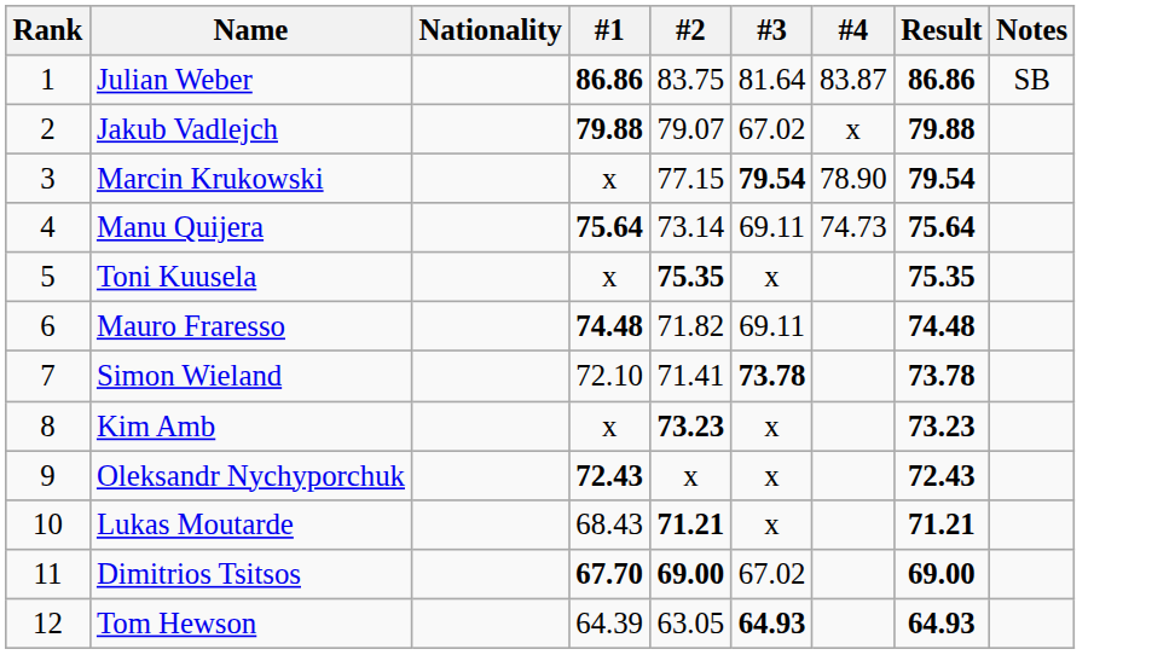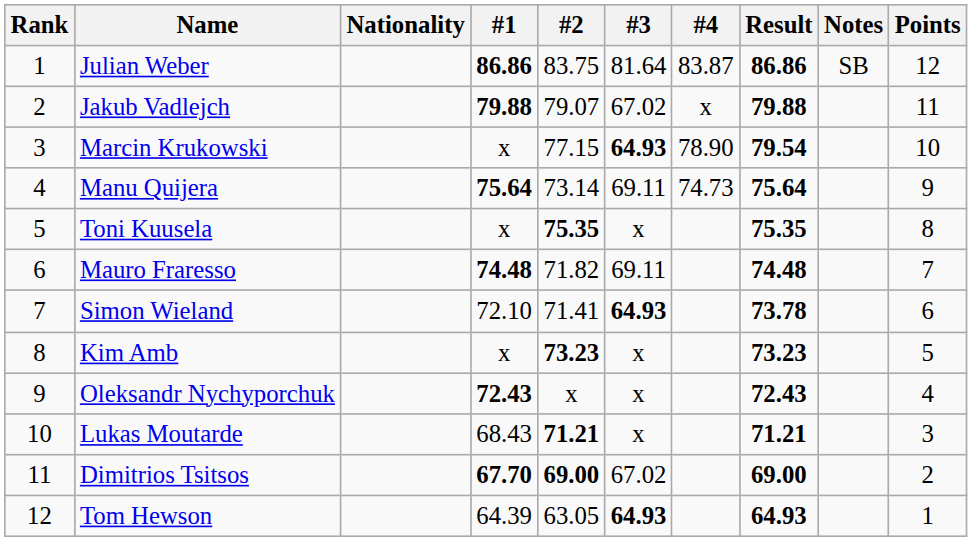 <table class="wikitable sortable" style="text-align:center; font-size:95%">
 <tr>
 <th>Rank</th>
 <th>Name</th>
 <th>Nationality</th>
 <th>#1</th>
 <th>#2</th>
 <th>#3</th>
 <th>#4</th>
 <th>Result</th>
 <th>Notes</th>
+<th>Points</th>
 </tr>
 <tr>
 <td>1</td>
 <td align=left><a href='#'>Julian Weber</a></td>
 <td align=left></td>
 <td><strong>86.86</strong></td>
 <td>83.75</td>
 <td>81.64</td>
 <td>83.87</td>
 <td><strong>86.86</strong></td>
 <td>SB</td>
+<td>12</td>
 </tr>
 <tr>
 <td>2</td>
 <td align=left><a href='#'>Jakub Vadlejch</a></td>
 <td align=left></td>
 <td><strong>79.88</strong></td>
 <td>79.07</td>
 <td>67.02</td>
 <td>x</td>
 <td><strong>79.88</strong></td>
 <td></td>
+<td>11</td>
 </tr>
 <tr>
 <td>3</td>
 <td align=left><a href='#'>Marcin Krukowski</a></td>
 <td align=left></td>
 <td>x</td>
 <td>77.15</td>
-<td><strong>79.54</strong></td>
+<td><strong>64.93</strong></td>
 <td>78.90</td>
 <td><strong>79.54</strong></td>
 <td></td>
+<td>10</td>
 </tr>
 <tr>
 <td>4</td>
 <td align=left><a href='#'>Manu Quijera</a></td>
 <td align=left></td>
 <td><strong>75.64</strong></td>
 <td>73.14</td>
 <td>69.11</td>
 <td>74.73</td>
 <td><strong>75.64</strong></td>
 <td></td>
+<td>9</td>
 </tr>
 <tr>
 <td>5</td>
 <td align=left><a href='#'>Toni Kuusela</a></td>
 <td align=left></td>
 <td>x</td>
 <td><strong>75.35</strong></td>
 <td>x</td>
 <td></td>
 <td><strong>75.35</strong></td>
 <td></td>
+<td>8</td>
 </tr>
 <tr>
 <td>6</td>
 <td align=left><a href='#'>Mauro Fraresso</a></td>
 <td align=left></td>
 <td><strong>74.48</strong></td>
 <td>71.82</td>
 <td>69.11</td>
 <td></td>
 <td><strong>74.48</strong></td>
 <td></td>
+<td>7</td>
 </tr>
 <tr>
 <td>7</td>
 <td align=left><a href='#'>Simon Wieland</a></td>
 <td align=left></td>
 <td>72.10</td>
 <td>71.41</td>
-<td><strong>73.78</strong></td>
+<td><strong>64.93</strong></td>
 <td></td>
 <td><strong>73.78</strong></td>
 <td></td>
+<td>6</td>
 </tr>
 <tr>
 <td>8</td>
 <td align=left><a href='#'>Kim Amb</a></td>
 <td align=left></td>
 <td>x</td>
 <td><strong>73.23</strong></td>
 <td>x</td>
 <td></td>
 <td><strong>73.23</strong></td>
 <td></td>
+<td>5</td>
 </tr>
 <tr>
 <td>9</td>
 <td align=left><a href='#'>Oleksandr Nychyporchuk</a></td>
 <td align=left></td>
 <td><strong>72.43</strong></td>
 <td>x</td>
 <td>x</td>
 <td></td>
 <td><strong>72.43</strong></td>
 <td></td>
+<td>4</td>
 </tr>
 <tr>
 <td>10</td>
 <td align=left><a href='#'>Lukas Moutarde</a></td>
 <td align=left></td>
 <td>68.43</td>
 <td><strong>71.21</strong></td>
 <td>x</td>
 <td></td>
 <td><strong>71.21</strong></td>
 <td></td>
+<td>3</td>
 </tr>
 <tr>
 <td>11</td>
 <td align=left><a href='#'>Dimitrios Tsitsos</a></td>
 <td align=left></td>
 <td><strong>67.70</strong></td>
 <td><strong>69.00</strong></td>
 <td>67.02</td>
 <td></td>
 <td><strong>69.00</strong></td>
 <td></td>
+<td>2</td>
 </tr>
 <tr>
 <td>12</td>
 <td align=left><a href='#'>Tom Hewson</a></td>
 <td align=left></td>
 <td>64.39</td>
 <td>63.05</td>
 <td><strong>64.93</strong></td>
 <td></td>
 <td><strong>64.93</strong></td>
 <td></td>
+<td>1</td>
 </tr>
 </table>
